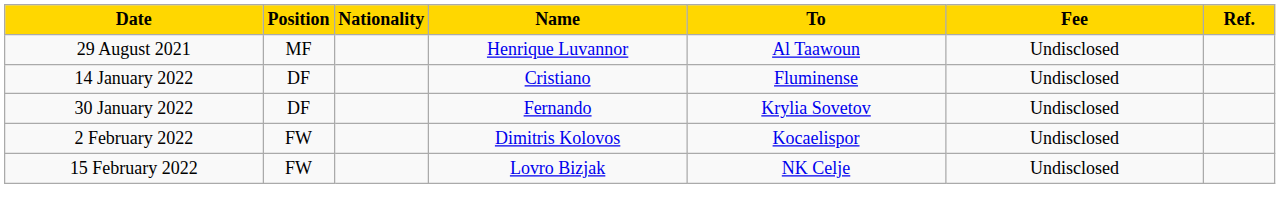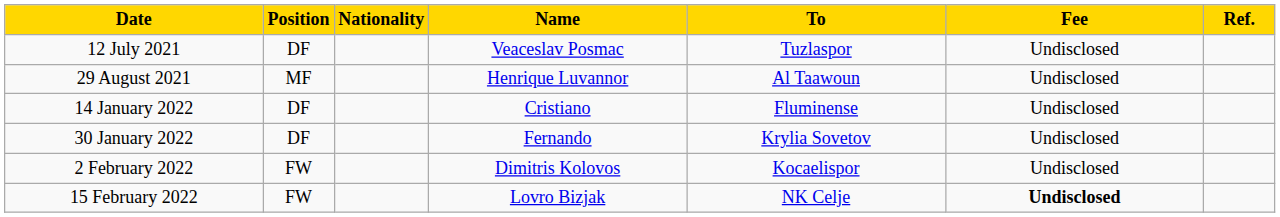 <table class="wikitable"  style="text-align:center; font-size:90%; ">
 <tr>
 <th style="background:gold; color:black; width:200px;">Date</th>
 <th style="background:gold; color:black; width:50px;">Position</th>
 <th style="background:gold; color:black; width:50px;">Nationality</th>
 <th style="background:gold; color:black; width:200px;">Name</th>
 <th style="background:gold; color:black; width:200px;">To</th>
 <th style="background:gold; color:black; width:200px;">Fee</th>
 <th style="background:gold; color:black; width:50px;">Ref.</th>
+</tr>
+<tr>
+<td>12 July 2021</td>
+<td>DF</td>
+<td></td>
+<td><a href='#'>Veaceslav Posmac</a></td>
+<td><a href='#'>Tuzlaspor</a></td>
+<td>Undisclosed</td>
+<td></td>
 </tr>
 <tr>
 <td>29 August 2021</td>
 <td>MF</td>
 <td></td>
 <td><a href='#'>Henrique Luvannor</a></td>
 <td><a href='#'>Al Taawoun</a></td>
 <td>Undisclosed</td>
 <td></td>
 </tr>
 <tr>
 <td>14 January 2022</td>
 <td>DF</td>
 <td></td>
 <td><a href='#'>Cristiano</a></td>
 <td><a href='#'>Fluminense</a></td>
 <td>Undisclosed</td>
 <td></td>
 </tr>
 <tr>
 <td>30 January 2022</td>
 <td>DF</td>
 <td></td>
 <td><a href='#'>Fernando</a></td>
 <td><a href='#'>Krylia Sovetov</a></td>
 <td>Undisclosed</td>
 <td></td>
 </tr>
 <tr>
 <td>2 February 2022</td>
 <td>FW</td>
 <td></td>
 <td><a href='#'>Dimitris Kolovos</a></td>
 <td><a href='#'>Kocaelispor</a></td>
 <td>Undisclosed</td>
 <td></td>
 </tr>
 <tr>
 <td>15 February 2022</td>
 <td>FW</td>
 <td></td>
 <td><a href='#'>Lovro Bizjak</a></td>
 <td><a href='#'>NK Celje</a></td>
-<td>Undisclosed</td>
+<td><strong>Undisclosed</strong></td>
 <td></td>
 </tr>
 </table>
